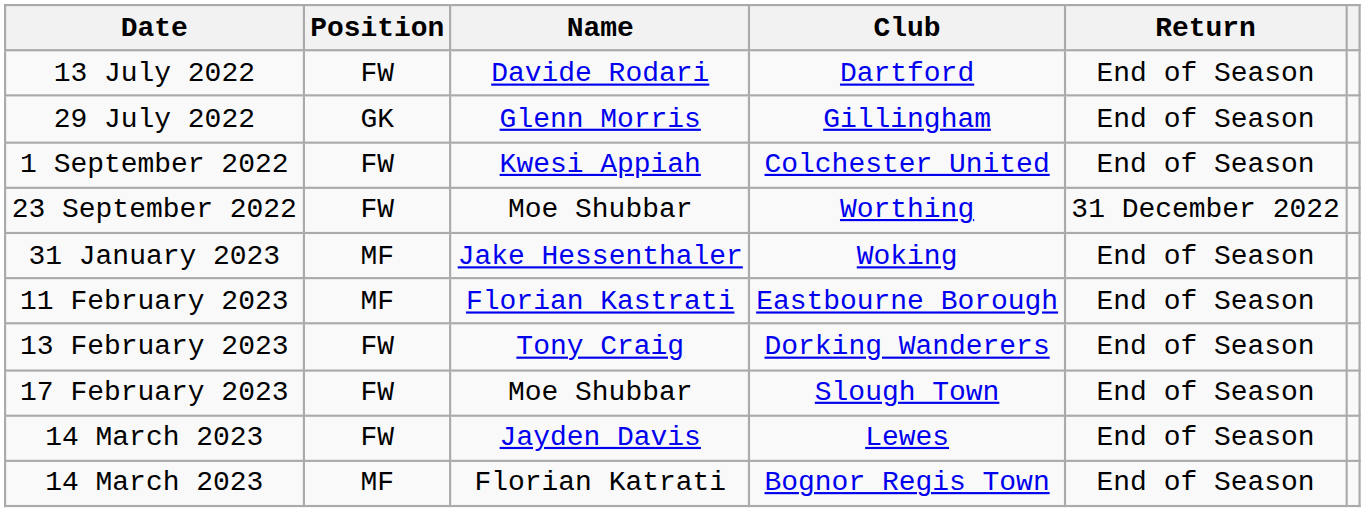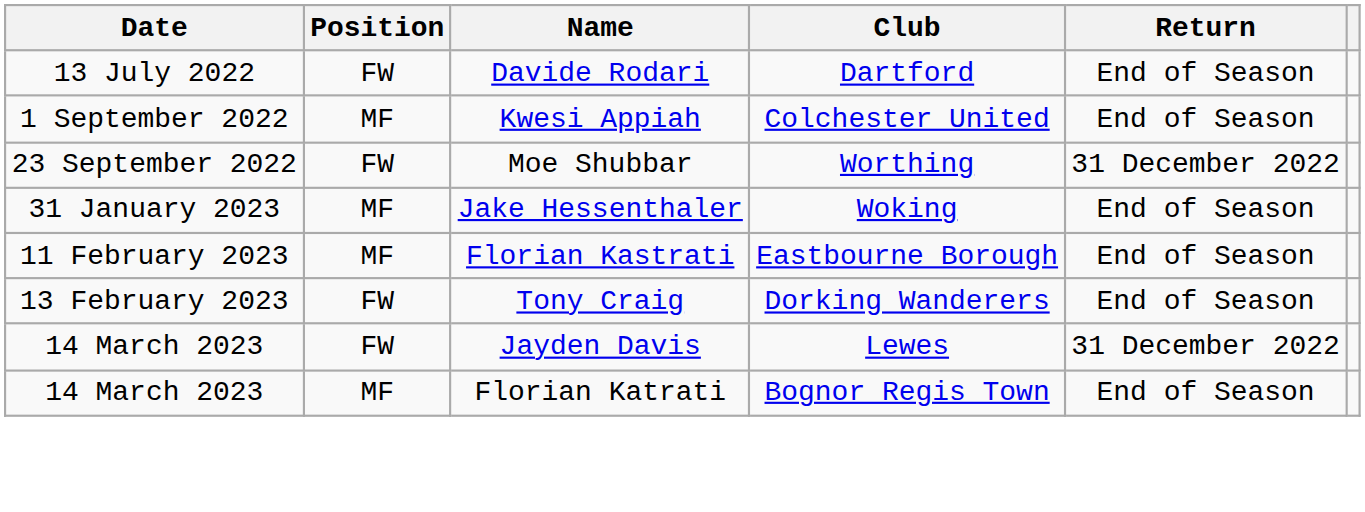 <table class="wikitable" style="text-align:center;">
 <tr>
 <th>Date</th>
 <th>Position</th>
 <th>Name</th>
 <th>Club</th>
 <th>Return</th>
 <th></th>
 </tr>
 <tr>
 <td>13 July 2022</td>
 <td>FW</td>
 <td><a href='#'>Davide Rodari</a></td>
 <td><a href='#'>Dartford</a></td>
 <td>End of Season</td>
 <td></td>
 </tr>
 <tr>
-<td>29 July 2022</td>
-<td>GK</td>
-<td><a href='#'>Glenn Morris</a></td>
-<td><a href='#'>Gillingham</a></td>
-<td>End of Season</td>
-<td></td>
-</tr>
-<tr>
 <td>1 September 2022</td>
-<td>FW</td>
+<td>MF</td>
 <td><a href='#'>Kwesi Appiah</a></td>
 <td><a href='#'>Colchester United</a></td>
 <td>End of Season</td>
 <td></td>
 </tr>
 <tr>
 <td>23 September 2022</td>
 <td>FW</td>
 <td>Moe Shubbar</td>
 <td><a href='#'>Worthing</a></td>
 <td>31 December 2022</td>
 <td></td>
 </tr>
 <tr>
 <td>31 January 2023</td>
 <td>MF</td>
 <td><a href='#'>Jake Hessenthaler</a></td>
 <td><a href='#'>Woking</a></td>
 <td>End of Season</td>
 <td></td>
 </tr>
 <tr>
 <td>11 February 2023</td>
 <td>MF</td>
 <td><a href='#'>Florian Kastrati</a></td>
 <td><a href='#'>Eastbourne Borough</a></td>
 <td>End of Season</td>
 <td></td>
 </tr>
 <tr>
 <td>13 February 2023</td>
 <td>FW</td>
 <td><a href='#'>Tony Craig</a></td>
 <td><a href='#'>Dorking Wanderers</a></td>
 <td>End of Season</td>
 <td></td>
 </tr>
 <tr>
-<td>17 February 2023</td>
-<td>FW</td>
-<td>Moe Shubbar</td>
-<td><a href='#'>Slough Town</a></td>
-<td>End of Season</td>
-<td></td>
-</tr>
-<tr>
 <td>14 March 2023</td>
 <td>FW</td>
 <td><a href='#'>Jayden Davis</a></td>
 <td><a href='#'>Lewes</a></td>
-<td>End of Season</td>
+<td>31 December 2022</td>
 <td></td>
 </tr>
 <tr>
 <td>14 March 2023</td>
 <td>MF</td>
 <td>Florian Katrati</td>
 <td><a href='#'>Bognor Regis Town</a></td>
 <td>End of Season</td>
 <td></td>
 </tr>
 </table>
